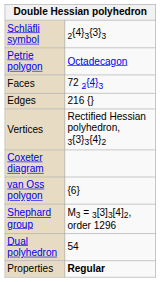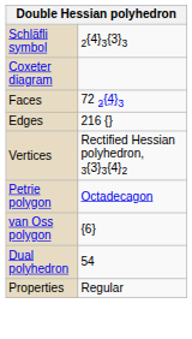 <table class="wikitable" bgcolor="#ffffff" cellpadding="5" align="right" style="margin-left:10px" width="240">
 <tr>
 <th bgcolor=#e7dcc3 colspan=2>Double Hessian polyhedron</th>
 </tr>
 <tr>
 <td bgcolor=#e7dcc3><a href='#'>Schläfli symbol</a></td>
 <td><sub>2</sub>{4}<sub>3</sub>{3}<sub>3</sub></td>
 </tr>
 <tr>
-<td bgcolor=#e7dcc3><a href='#'>Petrie polygon</a></td>
-<td><a href='#'>Octadecagon</a></td>
+<td bgcolor=#e7dcc3><a href='#'>Coxeter diagram</a></td>
+<td></td>
 </tr>
 <tr>
 <td bgcolor=#e7dcc3>Faces</td>
 <td>72 <a href='#'><sub>2</sub>{4}<sub>3</sub></a> </td>
 </tr>
 <tr>
 <td bgcolor=#e7dcc3>Edges</td>
 <td>216 {} </td>
 </tr>
 <tr>
 <td bgcolor=#e7dcc3>Vertices</td>
 <td>Rectified Hessian polyhedron, <sub>3</sub>{3}<sub>3</sub>{4}<sub>2</sub></td>
 </tr>
 <tr>
-<td bgcolor=#e7dcc3><a href='#'>Coxeter diagram</a></td>
-<td></td>
+<td bgcolor=#e7dcc3><a href='#'>Petrie polygon</a></td>
+<td><a href='#'>Octadecagon</a></td>
 </tr>
 <tr>
 <td bgcolor=#e7dcc3><a href='#'>van Oss polygon</a></td>
 <td>{6} </td>
-</tr>
-<tr>
-<td bgcolor=#e7dcc3><a href='#'>Shephard group</a></td>
-<td>M<sub>3</sub> = <sub>3</sub>[3]<sub>3</sub>[4]<sub>2</sub>, order 1296</td>
 </tr>
 <tr>
 <td bgcolor=#e7dcc3><a href='#'>Dual polyhedron</a></td>
 <td>54</td>
 </tr>
 <tr>
 <td bgcolor=#e7dcc3>Properties</td>
-<td><strong>Regular</strong></td>
+<td>Regular</td>
 </tr>
 </table>
